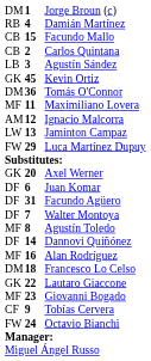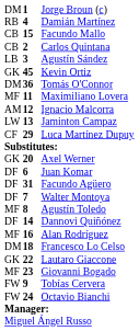 <table style="font-size:90%" cellspacing="0" cellpadding="0">
 <tr>
 <th width="25"></th>
 <th width="25"></th>
 </tr>
 <tr>
 <td>DM</td>
 <td><strong>1</strong></td>
 <td> <a href='#'>Jorge Broun</a> (<a href='#'>c</a>)</td>
 </tr>
 <tr>
 <td>RB</td>
 <td><strong>4</strong></td>
 <td> <a href='#'>Damián Martínez</a></td>
 <td></td>
 <td></td>
 </tr>
 <tr>
 <td>CB</td>
 <td><strong>15</strong></td>
 <td> <a href='#'>Facundo Mallo</a></td>
 </tr>
 <tr>
 <td>CB</td>
 <td><strong>2</strong></td>
 <td> <a href='#'>Carlos Quintana</a></td>
 </tr>
 <tr>
 <td>LB</td>
 <td><strong>3</strong></td>
 <td> <a href='#'>Agustín Sández</a></td>
 <td></td>
 <td></td>
 </tr>
 <tr>
 <td>GK</td>
 <td><strong>45</strong></td>
 <td> <a href='#'>Kevin Ortiz</a></td>
 </tr>
 <tr>
 <td>DM</td>
 <td><strong>36</strong></td>
 <td> <a href='#'>Tomás O'Connor</a></td>
 <td></td>
 <td></td>
 </tr>
 <tr>
 <td>MF</td>
 <td><strong>11</strong></td>
 <td> <a href='#'>Maximiliano Lovera</a></td>
 <td></td>
 <td></td>
 </tr>
 <tr>
 <td>AM</td>
 <td><strong>12</strong></td>
 <td> <a href='#'>Ignacio Malcorra</a></td>
 </tr>
 <tr>
 <td>LW</td>
 <td><strong>13</strong></td>
 <td> <a href='#'>Jaminton Campaz</a></td>
 </tr>
 <tr>
-<td>FW</td>
+<td>CF</td>
 <td><strong>29</strong></td>
 <td> <a href='#'>Luca Martínez Dupuy</a></td>
 <td></td>
 <td></td>
 </tr>
 <tr>
 <td colspan=3><strong>Substitutes:</strong></td>
 </tr>
 <tr>
 <td>GK</td>
 <td><strong>20</strong></td>
 <td> <a href='#'>Axel Werner</a></td>
 </tr>
 <tr>
 <td>DF</td>
 <td><strong>6</strong></td>
 <td> <a href='#'>Juan Komar</a></td>
 <td></td>
 <td></td>
 </tr>
 <tr>
 <td>DF</td>
 <td><strong>31</strong></td>
 <td> <a href='#'>Facundo Agüero</a></td>
 </tr>
 <tr>
 <td>DF</td>
 <td><strong>7</strong></td>
 <td> <a href='#'>Walter Montoya</a></td>
 </tr>
 <tr>
 <td>MF</td>
 <td><strong>8</strong></td>
 <td> <a href='#'>Agustín Toledo</a></td>
 <td></td>
 <td></td>
 </tr>
 <tr>
 <td>DF</td>
 <td><strong>14</strong></td>
 <td> <a href='#'>Dannovi Quiñónez</a></td>
 </tr>
 <tr>
 <td>MF</td>
 <td><strong>16</strong></td>
 <td> <a href='#'>Alan Rodríguez</a></td>
 <td></td>
 <td></td>
 </tr>
 <tr>
 <td>DM</td>
 <td><strong>18</strong></td>
 <td> <a href='#'>Francesco Lo Celso</a></td>
 </tr>
 <tr>
 <td>GK</td>
 <td><strong>22</strong></td>
 <td> <a href='#'>Lautaro Giaccone</a></td>
 <td></td>
 <td></td>
 </tr>
 <tr>
 <td>MF</td>
 <td><strong>23</strong></td>
 <td> <a href='#'>Giovanni Bogado</a></td>
 </tr>
 <tr>
-<td>CF</td>
+<td>FW</td>
 <td><strong>9</strong></td>
 <td> <a href='#'>Tobías Cervera</a></td>
 </tr>
 <tr>
 <td>FW</td>
 <td><strong>24</strong></td>
 <td> <a href='#'>Octavio Bianchi</a></td>
 <td></td>
 <td></td>
 </tr>
 <tr>
 <td colspan=3><strong>Manager:</strong></td>
 </tr>
 <tr>
 <td colspan="4"> <a href='#'>Miguel Ángel Russo</a></td>
 </tr>
 </table>
